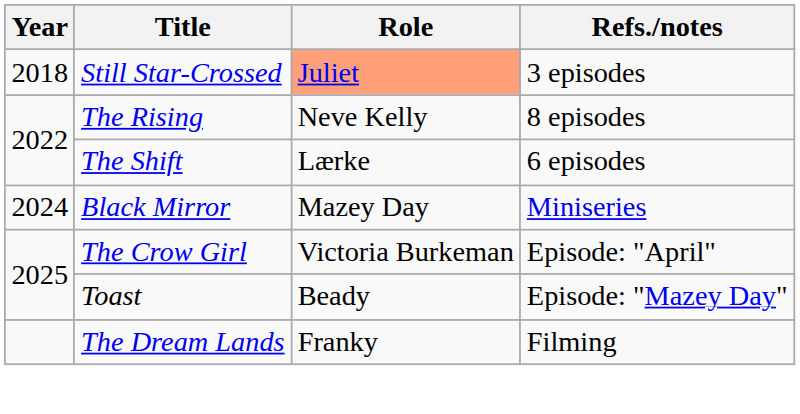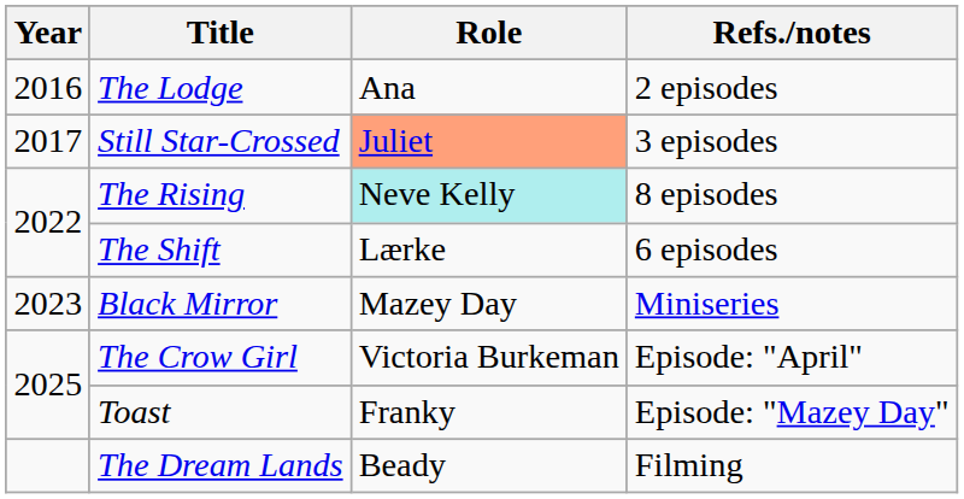 <table class="wikitable sortable">
 <tr>
 <th>Year</th>
 <th>Title</th>
 <th>Role</th>
 <th>Refs./notes</th>
 </tr>
 <tr>
-<td>2018</td>
+<td>2016</td>
+<td><em><a href='#'>The Lodge</a></em></td>
+<td>Ana</td>
+<td>2 episodes</td>
+</tr>
+<tr>
+<td>2017</td>
 <td><em><a href='#'>Still Star-Crossed</a></em></td>
 <td style="background: lightsalmon;"><a href='#'>Juliet</a></td>
 <td>3 episodes</td>
 </tr>
 <tr>
 <td rowspan="2">2022</td>
 <td><em><a href='#'>The Rising</a></em></td>
-<td>Neve Kelly</td>
+<td style="background: paleturquoise;">Neve Kelly</td>
 <td>8 episodes</td>
 </tr>
 <tr>
 <td><em><a href='#'>The Shift</a></em></td>
 <td>Lærke</td>
 <td>6 episodes</td>
 </tr>
 <tr>
-<td>2024</td>
+<td>2023</td>
 <td><em><a href='#'>Black Mirror</a></em></td>
 <td>Mazey Day</td>
 <td><a href='#'>Miniseries</a></td>
 </tr>
 <tr>
 <td rowspan="2">2025</td>
 <td><em><a href='#'>The Crow Girl</a></em></td>
 <td>Victoria Burkeman</td>
 <td>Episode: "April"</td>
 </tr>
 <tr>
 <td><em>Toast</em></td>
-<td>Beady</td>
+<td>Franky</td>
 <td>Episode: "<a href='#'>Mazey Day</a>"</td>
 </tr>
 <tr>
 <td></td>
 <td><em><a href='#'>The Dream Lands</a></em></td>
-<td>Franky</td>
+<td>Beady</td>
 <td>Filming</td>
 </tr>
 </table>
